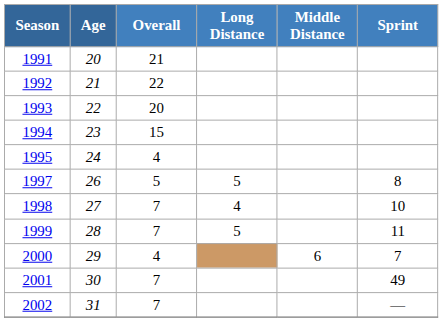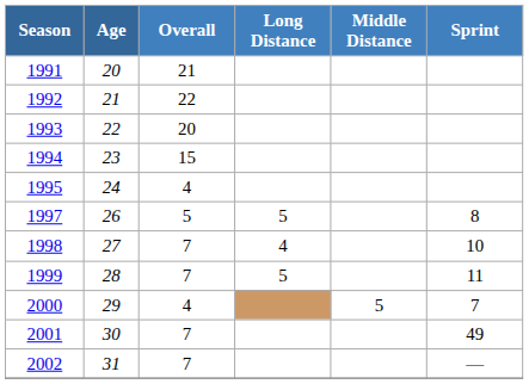 <table class="wikitable" style="font-size:95%; text-align:center; border:grey solid 1px; border-collapse:collapse; background:#ffffff;">
 <tr>
 <th style="background-color:#369; color:white; width:60px;" rowspan="2"> Season </th>
 <th style="background-color:#369; color:white; width:40px;" rowspan="2"> Age </th>
 </tr>
 <tr>
 <th style="background-color:#4180be; color:white; width:75px;">Overall</th>
 <th style="background-color:#4180be; color:white; width:75px;">Long Distance</th>
 <th style="background-color:#4180be; color:white; width:75px;">Middle Distance</th>
 <th style="background-color:#4180be; color:white; width:75px;">Sprint</th>
 </tr>
 <tr>
 <td><a href='#'>1991</a></td>
 <td><em>20</em></td>
 <td>21</td>
 <td></td>
 <td></td>
 <td></td>
 </tr>
 <tr>
 <td><a href='#'>1992</a></td>
 <td><em>21</em></td>
 <td>22</td>
 <td></td>
 <td></td>
 <td></td>
 </tr>
 <tr>
 <td><a href='#'>1993</a></td>
 <td><em>22</em></td>
 <td>20</td>
 <td></td>
 <td></td>
 <td></td>
 </tr>
 <tr>
 <td><a href='#'>1994</a></td>
 <td><em>23</em></td>
 <td>15</td>
 <td></td>
 <td></td>
 <td></td>
 </tr>
 <tr>
 <td><a href='#'>1995</a></td>
 <td><em>24</em></td>
 <td>4</td>
 <td></td>
 <td></td>
 <td></td>
 </tr>
 <tr>
 <td><a href='#'>1997</a></td>
 <td><em>26</em></td>
 <td>5</td>
 <td>5</td>
 <td></td>
 <td>8</td>
 </tr>
 <tr>
 <td><a href='#'>1998</a></td>
 <td><em>27</em></td>
 <td>7</td>
 <td>4</td>
 <td></td>
 <td>10</td>
 </tr>
 <tr>
 <td><a href='#'>1999</a></td>
 <td><em>28</em></td>
 <td>7</td>
 <td>5</td>
 <td></td>
 <td>11</td>
 </tr>
 <tr>
 <td><a href='#'>2000</a></td>
 <td><em>29</em></td>
 <td>4</td>
 <td style="background:#c96;"></td>
-<td>6</td>
+<td>5</td>
 <td>7</td>
 </tr>
 <tr>
 <td><a href='#'>2001</a></td>
 <td><em>30</em></td>
 <td>7</td>
 <td></td>
 <td></td>
 <td>49</td>
 </tr>
 <tr>
 <td><a href='#'>2002</a></td>
 <td><em>31</em></td>
 <td>7</td>
 <td></td>
 <td></td>
 <td>—</td>
 </tr>
 <tr>
 </tr>
 </table>
